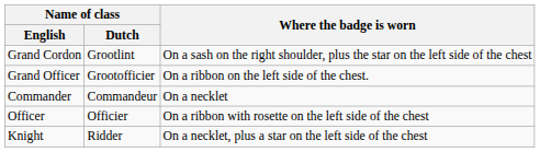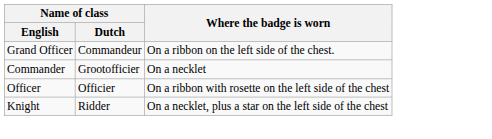 <table class=wikitable>
 <tr>
 <th colspan=2>Name of class</th>
 <th rowspan=2>Where the badge is worn</th>
 </tr>
 <tr>
 <th>English</th>
 <th>Dutch</th>
 </tr>
 <tr>
-<td>Grand Cordon</td>
-<td>Grootlint</td>
-<td>On a sash on the right shoulder, plus the star on the left side of the chest</td>
-</tr>
-<tr>
 <td>Grand Officer</td>
-<td>Grootofficier</td>
+<td>Commandeur</td>
 <td>On a ribbon on the left side of the chest.</td>
 </tr>
 <tr>
 <td>Commander</td>
-<td>Commandeur</td>
+<td>Grootofficier</td>
 <td>On a necklet</td>
 </tr>
 <tr>
 <td>Officer</td>
 <td>Officier</td>
 <td>On a ribbon with rosette on the left side of the chest</td>
 </tr>
 <tr>
 <td>Knight</td>
 <td>Ridder</td>
 <td>On a necklet, plus a star on the left side of the chest</td>
 </tr>
 </table>
